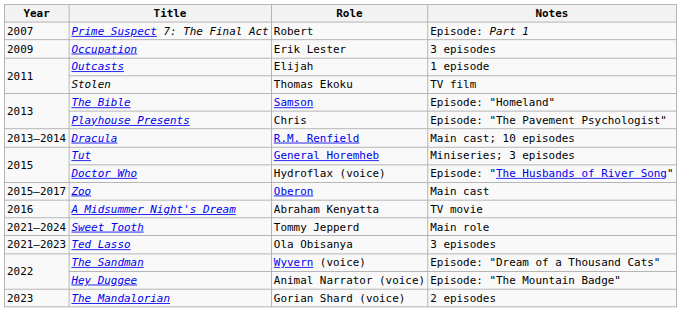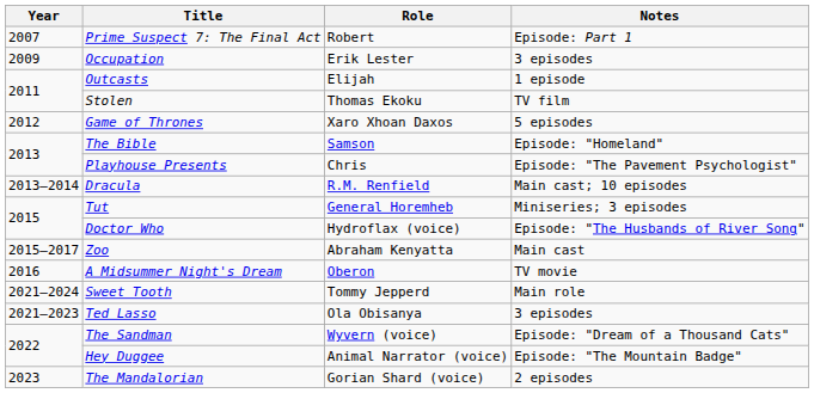 <table class = "wikitable sortable">
 <tr>
 <th>Year</th>
 <th>Title</th>
 <th>Role</th>
 <th>Notes</th>
 </tr>
 <tr>
 <td>2007</td>
 <td><em><a href='#'>Prime Suspect</a> 7: The Final Act</em></td>
 <td>Robert</td>
 <td>Episode: <em>Part 1</em></td>
 </tr>
 <tr>
 <td>2009</td>
 <td><em><a href='#'>Occupation</a></em></td>
 <td>Erik Lester</td>
 <td>3 episodes</td>
 </tr>
 <tr>
 <td rowspan="2">2011</td>
 <td><em><a href='#'>Outcasts</a></em></td>
 <td>Elijah</td>
 <td>1 episode</td>
 </tr>
 <tr>
 <td><em>Stolen</em></td>
 <td>Thomas Ekoku</td>
 <td>TV film</td>
+</tr>
+<tr>
+<td>2012</td>
+<td><em><a href='#'>Game of Thrones</a></em></td>
+<td>Xaro Xhoan Daxos</td>
+<td>5 episodes</td>
 </tr>
 <tr>
 <td rowspan="2">2013</td>
 <td><em><a href='#'>The Bible</a></em></td>
 <td><a href='#'>Samson</a></td>
 <td>Episode: "Homeland"</td>
 </tr>
 <tr>
 <td><em><a href='#'>Playhouse Presents</a></em></td>
 <td>Chris</td>
 <td>Episode: "The Pavement Psychologist"</td>
 </tr>
 <tr>
 <td>2013–2014</td>
 <td><em><a href='#'>Dracula</a></em></td>
 <td><a href='#'>R.M. Renfield</a></td>
 <td>Main cast; 10 episodes</td>
 </tr>
 <tr>
 <td rowspan="2">2015</td>
 <td><em><a href='#'>Tut</a></em></td>
 <td><a href='#'>General Horemheb</a></td>
 <td>Miniseries; 3 episodes</td>
 </tr>
 <tr>
 <td><em><a href='#'>Doctor Who</a></em></td>
 <td>Hydroflax (voice)</td>
 <td>Episode: "<a href='#'>The Husbands of River Song</a>"</td>
 </tr>
 <tr>
 <td>2015–2017</td>
 <td><em><a href='#'>Zoo</a></em></td>
-<td><a href='#'>Oberon</a></td>
+<td>Abraham Kenyatta</td>
 <td>Main cast</td>
 </tr>
 <tr>
 <td>2016</td>
 <td><em><a href='#'>A Midsummer Night's Dream</a></em></td>
-<td>Abraham Kenyatta</td>
+<td><a href='#'>Oberon</a></td>
 <td>TV movie</td>
 </tr>
 <tr>
 <td>2021–2024</td>
 <td><em><a href='#'>Sweet Tooth</a></em></td>
 <td>Tommy Jepperd</td>
 <td>Main role</td>
 </tr>
 <tr>
 <td>2021–2023</td>
 <td><em><a href='#'>Ted Lasso</a></em></td>
 <td>Ola Obisanya</td>
 <td>3 episodes</td>
 </tr>
 <tr>
 <td rowspan="2">2022</td>
 <td><em><a href='#'>The Sandman</a></em></td>
 <td><a href='#'>Wyvern</a> (voice)</td>
 <td>Episode: "Dream of a Thousand Cats"</td>
 </tr>
 <tr>
 <td><em><a href='#'>Hey Duggee</a></em></td>
 <td>Animal Narrator (voice)</td>
 <td>Episode: "The Mountain Badge"</td>
 </tr>
 <tr>
 <td>2023</td>
 <td><em><a href='#'>The Mandalorian</a></em></td>
 <td>Gorian Shard (voice)</td>
 <td>2 episodes</td>
 </tr>
 </table>
